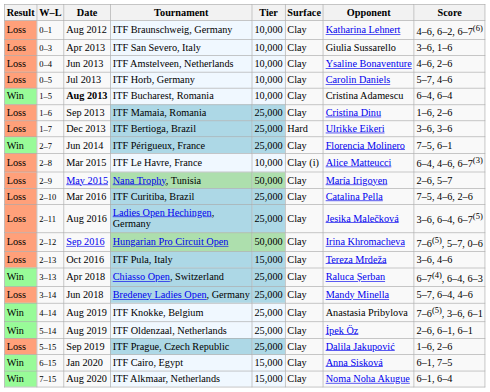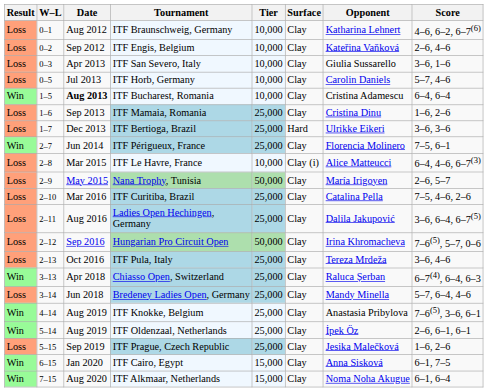 <table class="sortable wikitable">
 <tr>
 <th>Result</th>
 <th class="unsortable">W–L</th>
 <th>Date</th>
 <th>Tournament</th>
 <th>Tier</th>
 <th>Surface</th>
 <th>Opponent</th>
 <th class="unsortable">Score</th>
 </tr>
 <tr>
 <td style="background:#ffa07a;">Loss</td>
 <td><small>0–1</small></td>
 <td>Aug 2012</td>
 <td style="background:#f0f8ff;">ITF Braunschweig, Germany</td>
 <td style="background:#f0f8ff;">10,000</td>
 <td>Clay</td>
 <td> <a href='#'>Katharina Lehnert</a></td>
 <td>4–6, 6–2, 6–7<sup>(6)</sup></td>
 </tr>
 <tr>
 <td style="background:#ffa07a;">Loss</td>
+<td><small>0–2</small></td>
+<td>Sep 2012</td>
+<td style="background:#f0f8ff;">ITF Engis, Belgium</td>
+<td style="background:#f0f8ff;">10,000</td>
+<td>Clay</td>
+<td> <a href='#'>Kateřina Vaňková</a></td>
+<td>2–6, 4–6</td>
+</tr>
+<tr>
+<td style="background:#ffa07a;">Loss</td>
 <td><small>0–3</small></td>
 <td>Apr 2013</td>
 <td style="background:#f0f8ff;">ITF San Severo, Italy</td>
 <td style="background:#f0f8ff;">10,000</td>
 <td>Clay</td>
 <td> Giulia Sussarello</td>
 <td>3–6, 1–6</td>
-</tr>
-<tr>
-<td style="background:#ffa07a;">Loss</td>
-<td><small>0–4</small></td>
-<td>Jun 2013</td>
-<td style="background:#f0f8ff;">ITF Amstelveen, Netherlands</td>
-<td style="background:#f0f8ff;">10,000</td>
-<td>Clay</td>
-<td> <a href='#'>Ysaline Bonaventure</a></td>
-<td>4–6, 2–6</td>
 </tr>
 <tr>
 <td style="background:#ffa07a;">Loss</td>
 <td><small>0–5</small></td>
 <td>Jul 2013</td>
 <td style="background:#f0f8ff;">ITF Horb, Germany</td>
 <td style="background:#f0f8ff;">10,000</td>
 <td>Clay</td>
 <td> <a href='#'>Carolin Daniels</a></td>
 <td>5–7, 4–6</td>
 </tr>
 <tr>
 <td style="background:#98fb98;">Win</td>
 <td><small>1–5</small></td>
 <td><strong>Aug 2013</strong></td>
 <td style="background:#f0f8ff;">ITF Bucharest, Romania</td>
 <td style="background:#f0f8ff;">10,000</td>
 <td>Clay</td>
 <td> Cristina Adamescu</td>
 <td>6–4, 6–4</td>
 </tr>
 <tr>
 <td style="background:#ffa07a;">Loss</td>
 <td><small>1–6</small></td>
 <td>Sep 2013</td>
 <td style="background:lightblue;">ITF Mamaia, Romania</td>
 <td style="background:lightblue;">25,000</td>
 <td>Clay</td>
 <td> <a href='#'>Cristina Dinu</a></td>
 <td>1–6, 2–6</td>
 </tr>
 <tr>
 <td style="background:#ffa07a;">Loss</td>
 <td><small>1–7</small></td>
 <td>Dec 2013</td>
 <td style="background:lightblue;">ITF Bertioga, Brazil</td>
 <td style="background:lightblue;">25,000</td>
 <td>Hard</td>
 <td> <a href='#'>Ulrikke Eikeri</a></td>
 <td>3–6, 3–6</td>
 </tr>
 <tr>
 <td style="background:#98fb98;">Win</td>
 <td><small>2–7</small></td>
 <td>Jun 2014</td>
 <td style="background:lightblue;">ITF Périgueux, France</td>
 <td style="background:lightblue;">25,000</td>
 <td>Clay</td>
 <td> <a href='#'>Florencia Molinero</a></td>
 <td>7–5, 6–1</td>
 </tr>
 <tr>
 <td style="background:#ffa07a;">Loss</td>
 <td><small>2–8</small></td>
 <td>Mar 2015</td>
 <td style="background:#f0f8ff;">ITF Le Havre, France</td>
 <td style="background:#f0f8ff;">10,000</td>
 <td>Clay (i)</td>
 <td> <a href='#'>Alice Matteucci</a></td>
 <td>6–4, 4–6, 6–7<sup>(3)</sup></td>
 </tr>
 <tr>
 <td style="background:#ffa07a;">Loss</td>
 <td><small>2–9</small></td>
 <td><a href='#'>May 2015</a></td>
 <td style="background:#addfad;"><a href='#'>Nana Trophy</a>, Tunisia</td>
 <td style="background:#addfad;">50,000</td>
 <td>Clay</td>
 <td> <a href='#'>María Irigoyen</a></td>
 <td>2–6, 5–7</td>
 </tr>
 <tr>
 <td style="background:#ffa07a;">Loss</td>
 <td><small>2–10</small></td>
 <td>Mar 2016</td>
 <td style="background:lightblue;">ITF Curitiba, Brazil</td>
 <td style="background:lightblue;">25,000</td>
 <td>Clay</td>
 <td> <a href='#'>Catalina Pella</a></td>
 <td>7–5, 4–6, 2–6</td>
 </tr>
 <tr>
 <td style="background:#ffa07a;">Loss</td>
 <td><small>2–11</small></td>
 <td>Aug 2016</td>
 <td style="background:lightblue;"><a href='#'>Ladies Open Hechingen</a>, <br>Germany</td>
 <td style="background:lightblue;">25,000</td>
 <td>Clay</td>
-<td> <a href='#'>Jesika Malečková</a></td>
+<td> <a href='#'>Dalila Jakupović</a></td>
 <td>3–6, 6–4, 6–7<sup>(5)</sup></td>
 </tr>
 <tr>
 <td style="background:#ffa07a;">Loss</td>
 <td><small>2–12</small></td>
 <td><a href='#'>Sep 2016</a></td>
 <td style="background:#addfad;"><a href='#'>Hungarian Pro Circuit Open</a></td>
 <td style="background:#addfad;">50,000</td>
 <td>Clay</td>
 <td> <a href='#'>Irina Khromacheva</a></td>
 <td>7–6<sup>(5)</sup>, 5–7, 0–6</td>
 </tr>
 <tr>
 <td style="background:#ffa07a;">Loss</td>
 <td><small>2–13</small></td>
 <td>Oct 2016</td>
 <td style="background:lightblue;">ITF Pula, Italy</td>
-<td style="background:lightblue;">15,000</td>
+<td style="background:lightblue;">25,000</td>
 <td>Clay</td>
 <td> <a href='#'>Tereza Mrdeža</a></td>
 <td>3–6, 4–6</td>
 </tr>
 <tr>
 <td style="background:#98fb98;">Win</td>
 <td><small>3–13</small></td>
 <td>Apr 2018</td>
 <td style="background:lightblue;"><a href='#'>Chiasso Open</a>, Switzerland</td>
 <td style="background:lightblue;">25,000</td>
 <td>Clay</td>
 <td> <a href='#'>Raluca Șerban</a></td>
 <td>6–7<sup>(4)</sup>, 6–4, 6–3</td>
 </tr>
 <tr>
 <td style="background:#ffa07a;">Loss</td>
 <td><small>3–14</small></td>
 <td>Jun 2018</td>
 <td style="background:lightblue;"><a href='#'>Bredeney Ladies Open</a>, Germany</td>
 <td style="background:lightblue;">25,000</td>
 <td>Clay</td>
 <td> <a href='#'>Mandy Minella</a></td>
 <td>5–7, 6–4, 4–6</td>
 </tr>
 <tr>
 <td style="background:#98fb98;">Win</td>
 <td><small>4–14</small></td>
 <td>Aug 2019</td>
 <td style="background:#f0f8ff;">ITF Knokke, Belgium</td>
 <td style="background:#f0f8ff;">25,000</td>
 <td>Clay</td>
 <td> Anastasia Pribylova</td>
 <td>7–6<sup>(5)</sup>, 3–6, 6–1</td>
 </tr>
 <tr>
 <td style="background:#98fb98;">Win</td>
 <td><small>5–14</small></td>
 <td>Aug 2019</td>
 <td style="background:#f0f8ff;">ITF Oldenzaal, Netherlands</td>
 <td style="background:#f0f8ff;">25,000</td>
 <td>Clay</td>
 <td> <a href='#'>İpek Öz</a></td>
 <td>2–6, 6–1, 6–1</td>
 </tr>
 <tr>
 <td style="background:#ffa07a;">Loss</td>
 <td><small>5–15</small></td>
 <td>Sep 2019</td>
 <td style="background:lightblue;">ITF Prague, Czech Republic</td>
 <td style="background:lightblue;">25,000</td>
 <td>Clay</td>
-<td> <a href='#'>Dalila Jakupović</a></td>
+<td> <a href='#'>Jesika Malečková</a></td>
 <td>1–6, 2–6</td>
 </tr>
 <tr>
 <td style="background:#98fb98;">Win</td>
 <td><small>6–15</small></td>
 <td>Jan 2020</td>
 <td style="background:#f0f8ff;">ITF Cairo, Egypt</td>
 <td style="background:#f0f8ff;">15,000</td>
 <td>Clay</td>
 <td> <a href='#'>Anna Sisková</a></td>
 <td>6–1, 7–5</td>
 </tr>
 <tr>
 <td style="background:#98fb98;">Win</td>
 <td><small>7–15</small></td>
 <td>Aug 2020</td>
 <td style="background:#f0f8ff;">ITF Alkmaar, Netherlands</td>
 <td style="background:#f0f8ff;">15,000</td>
 <td>Clay</td>
 <td> <a href='#'>Noma Noha Akugue</a></td>
 <td>6–1, 6–4</td>
 </tr>
 </table>
